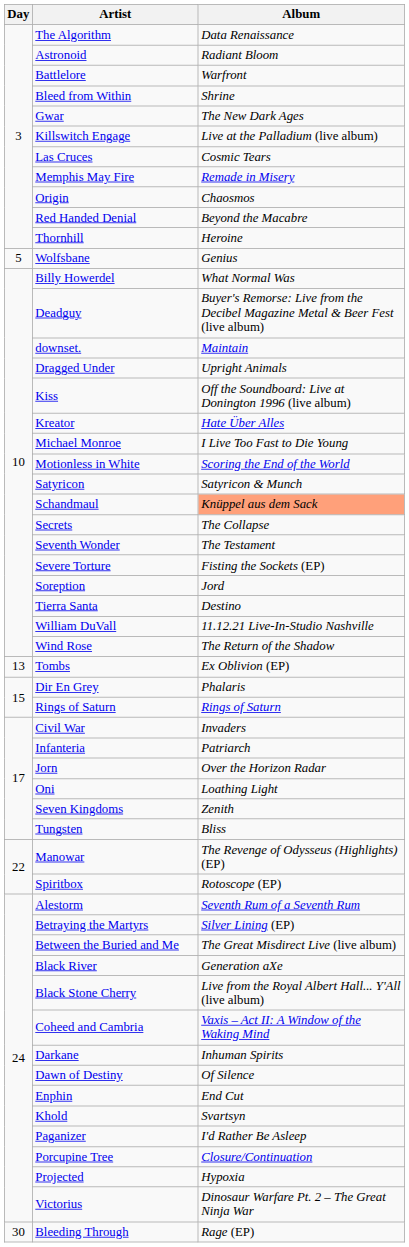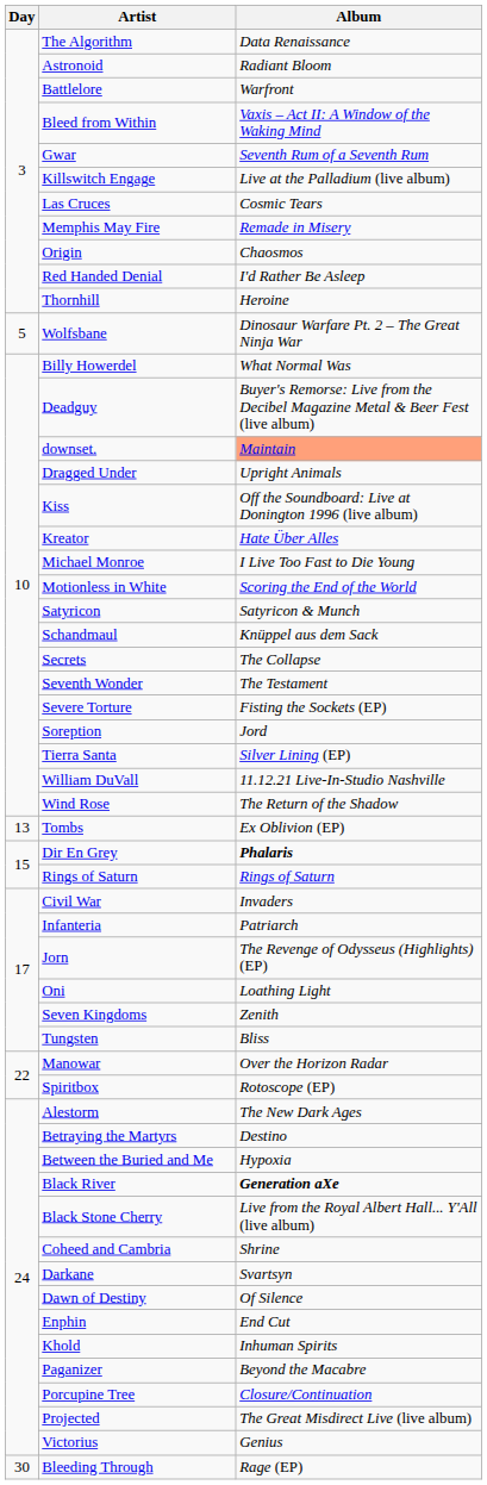 <table class="wikitable" id="table_June">
 <tr>
 <th style="width:20px;">Day</th>
 <th style="width:200px;">Artist</th>
 <th style="width:250px;">Album</th>
 </tr>
 <tr>
 <td style="text-align:center;" rowspan="11">3</td>
 <td><a href='#'>The Algorithm</a></td>
 <td><em>Data Renaissance</em></td>
 </tr>
 <tr>
 <td><a href='#'>Astronoid</a></td>
 <td><em>Radiant Bloom</em></td>
 </tr>
 <tr>
 <td><a href='#'>Battlelore</a></td>
 <td><em>Warfront</em></td>
 </tr>
 <tr>
 <td><a href='#'>Bleed from Within</a></td>
-<td><em>Shrine</em></td>
+<td><em><a href='#'>Vaxis – Act II: A Window of the Waking Mind</a></em></td>
 </tr>
 <tr>
 <td><a href='#'>Gwar</a></td>
-<td><em>The New Dark Ages</em></td>
+<td><em><a href='#'>Seventh Rum of a Seventh Rum</a></em></td>
 </tr>
 <tr>
 <td><a href='#'>Killswitch Engage</a></td>
 <td><em>Live at the Palladium</em> (live album)</td>
 </tr>
 <tr>
 <td><a href='#'>Las Cruces</a></td>
 <td><em>Cosmic Tears</em></td>
 </tr>
 <tr>
 <td><a href='#'>Memphis May Fire</a></td>
 <td><em><a href='#'>Remade in Misery</a></em></td>
 </tr>
 <tr>
 <td><a href='#'>Origin</a></td>
 <td><em>Chaosmos</em></td>
 </tr>
 <tr>
 <td><a href='#'>Red Handed Denial</a></td>
-<td><em>Beyond the Macabre</em></td>
+<td><em>I'd Rather Be Asleep</em></td>
 </tr>
 <tr>
 <td><a href='#'>Thornhill</a></td>
 <td><em>Heroine</em></td>
 </tr>
 <tr>
 <td style="text-align:center;">5</td>
 <td><a href='#'>Wolfsbane</a></td>
-<td><em>Genius</em></td>
+<td><em>Dinosaur Warfare Pt. 2 – The Great Ninja War</em></td>
 </tr>
 <tr>
 <td style="text-align:center;" rowspan="17">10</td>
 <td><a href='#'>Billy Howerdel</a></td>
 <td><em>What Normal Was</em></td>
 </tr>
 <tr>
 <td><a href='#'>Deadguy</a></td>
 <td><em>Buyer's Remorse: Live from the Decibel Magazine Metal & Beer Fest</em> (live album)</td>
 </tr>
 <tr>
 <td><a href='#'>downset.</a></td>
-<td><em><a href='#'>Maintain</a></em></td>
+<td style="background: lightsalmon;"><em><a href='#'>Maintain</a></em></td>
 </tr>
 <tr>
 <td><a href='#'>Dragged Under</a></td>
 <td><em>Upright Animals</em></td>
 </tr>
 <tr>
 <td><a href='#'>Kiss</a></td>
 <td><em>Off the Soundboard: Live at Donington 1996</em> (live album)</td>
 </tr>
 <tr>
 <td><a href='#'>Kreator</a></td>
 <td><em><a href='#'>Hate Über Alles</a></em></td>
 </tr>
 <tr>
 <td><a href='#'>Michael Monroe</a></td>
 <td><em>I Live Too Fast to Die Young</em></td>
 </tr>
 <tr>
 <td><a href='#'>Motionless in White</a></td>
 <td><em><a href='#'>Scoring the End of the World</a></em></td>
 </tr>
 <tr>
 <td><a href='#'>Satyricon</a></td>
 <td><em>Satyricon & Munch</em></td>
 </tr>
 <tr>
 <td><a href='#'>Schandmaul</a></td>
-<td style="background: lightsalmon;"><em>Knüppel aus dem Sack</em></td>
+<td><em>Knüppel aus dem Sack</em></td>
 </tr>
 <tr>
 <td><a href='#'>Secrets</a></td>
 <td><em>The Collapse</em></td>
 </tr>
 <tr>
 <td><a href='#'>Seventh Wonder</a></td>
 <td><em>The Testament</em></td>
 </tr>
 <tr>
 <td><a href='#'>Severe Torture</a></td>
 <td><em>Fisting the Sockets</em> (EP)</td>
 </tr>
 <tr>
 <td><a href='#'>Soreption</a></td>
 <td><em>Jord</em></td>
 </tr>
 <tr>
 <td><a href='#'>Tierra Santa</a></td>
-<td><em>Destino</em></td>
+<td><em><a href='#'>Silver Lining</a></em> (EP)</td>
 </tr>
 <tr>
 <td><a href='#'>William DuVall</a></td>
 <td><em>11.12.21 Live-In-Studio Nashville</em></td>
 </tr>
 <tr>
 <td><a href='#'>Wind Rose</a></td>
 <td><em>The Return of the Shadow</em></td>
 </tr>
 <tr>
 <td style="text-align:center;" rowspan="1">13</td>
 <td><a href='#'>Tombs</a></td>
 <td><em>Ex Oblivion</em> (EP)</td>
 </tr>
 <tr>
 <td style="text-align:center;" rowspan="2">15</td>
 <td><a href='#'>Dir En Grey</a></td>
-<td><em>Phalaris</em></td>
+<td><strong><em>Phalaris</em></strong></td>
 </tr>
 <tr>
 <td><a href='#'>Rings of Saturn</a></td>
 <td><em><a href='#'>Rings of Saturn</a></em></td>
 </tr>
 <tr>
 <td style="text-align:center;" rowspan="6">17</td>
 <td><a href='#'>Civil War</a></td>
 <td><em>Invaders</em></td>
 </tr>
 <tr>
 <td><a href='#'>Infanteria</a></td>
 <td><em>Patriarch</em></td>
 </tr>
 <tr>
 <td><a href='#'>Jorn</a></td>
-<td><em>Over the Horizon Radar</em></td>
+<td><em>The Revenge of Odysseus (Highlights)</em> (EP)</td>
 </tr>
 <tr>
 <td><a href='#'>Oni</a></td>
 <td><em>Loathing Light</em></td>
 </tr>
 <tr>
 <td><a href='#'>Seven Kingdoms</a></td>
 <td><em>Zenith</em></td>
 </tr>
 <tr>
 <td><a href='#'>Tungsten</a></td>
 <td><em>Bliss</em></td>
 </tr>
 <tr>
 <td style="text-align:center;" rowspan="2">22</td>
 <td><a href='#'>Manowar</a></td>
-<td><em>The Revenge of Odysseus (Highlights)</em> (EP)</td>
+<td><em>Over the Horizon Radar</em></td>
 </tr>
 <tr>
 <td><a href='#'>Spiritbox</a></td>
 <td><em>Rotoscope</em> (EP)</td>
 </tr>
 <tr>
 <td style="text-align:center;" rowspan="14">24</td>
 <td><a href='#'>Alestorm</a></td>
-<td><em><a href='#'>Seventh Rum of a Seventh Rum</a></em></td>
+<td><em>The New Dark Ages</em></td>
 </tr>
 <tr>
 <td><a href='#'>Betraying the Martyrs</a></td>
-<td><em><a href='#'>Silver Lining</a></em> (EP)</td>
+<td><em>Destino</em></td>
 </tr>
 <tr>
 <td><a href='#'>Between the Buried and Me</a></td>
-<td><em>The Great Misdirect Live</em> (live album)</td>
+<td><em>Hypoxia</em></td>
 </tr>
 <tr>
 <td><a href='#'>Black River</a></td>
-<td><em>Generation aXe</em></td>
+<td><strong><em>Generation aXe</em></strong></td>
 </tr>
 <tr>
 <td><a href='#'>Black Stone Cherry</a></td>
 <td><em>Live from the Royal Albert Hall... Y'All</em> (live album)</td>
 </tr>
 <tr>
 <td><a href='#'>Coheed and Cambria</a></td>
-<td><em><a href='#'>Vaxis – Act II: A Window of the Waking Mind</a></em></td>
+<td><em>Shrine</em></td>
 </tr>
 <tr>
 <td><a href='#'>Darkane</a></td>
-<td><em>Inhuman Spirits</em></td>
+<td><em>Svartsyn</em></td>
 </tr>
 <tr>
 <td><a href='#'>Dawn of Destiny</a></td>
 <td><em>Of Silence</em></td>
 </tr>
 <tr>
 <td><a href='#'>Enphin</a></td>
 <td><em>End Cut</em></td>
 </tr>
 <tr>
 <td><a href='#'>Khold</a></td>
-<td><em>Svartsyn</em></td>
+<td><em>Inhuman Spirits</em></td>
 </tr>
 <tr>
 <td><a href='#'>Paganizer</a></td>
-<td><em>I'd Rather Be Asleep</em></td>
+<td><em>Beyond the Macabre</em></td>
 </tr>
 <tr>
 <td><a href='#'>Porcupine Tree</a></td>
 <td><em><a href='#'>Closure/Continuation</a></em></td>
 </tr>
 <tr>
 <td><a href='#'>Projected</a></td>
-<td><em>Hypoxia</em></td>
+<td><em>The Great Misdirect Live</em> (live album)</td>
 </tr>
 <tr>
 <td><a href='#'>Victorius</a></td>
-<td><em>Dinosaur Warfare Pt. 2 – The Great Ninja War</em></td>
+<td><em>Genius</em></td>
 </tr>
 <tr>
 <td style="text-align:center;" rowspan="1">30</td>
 <td><a href='#'>Bleeding Through</a></td>
 <td><em>Rage</em> (EP)</td>
 </tr>
 </table>
